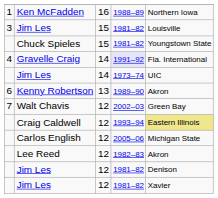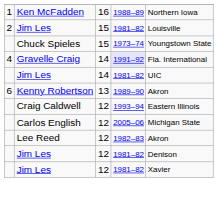 <table class="wikitable">
 <tr>
 </tr>
 <tr>
 <td>1</td>
 <td><a href='#'>Ken McFadden</a></td>
 <td>16</td>
 <td style="font-size:80%;"><a href='#'>1988–89</a></td>
 <td style="font-size:80%;">Northern Iowa</td>
 </tr>
 <tr>
-<td>3</td>
+<td>2</td>
 <td><a href='#'>Jim Les</a></td>
 <td>15</td>
 <td style="font-size:80%;"><a href='#'>1981–82</a></td>
 <td style="font-size:80%;">Louisville</td>
 </tr>
 <tr>
 <td></td>
 <td>Chuck Spieles</td>
 <td>15</td>
-<td style="font-size:80%;"><a href='#'>1981–82</a></td>
+<td style="font-size:80%;"><a href='#'>1973–74</a></td>
 <td style="font-size:80%;">Youngstown State</td>
 </tr>
 <tr>
 <td>4</td>
 <td><a href='#'>Gravelle Craig</a></td>
 <td>14</td>
 <td style="background: lavender; font-size:80%;"><a href='#'>1991–92</a></td>
 <td style="font-size:80%;">Fla. International</td>
 </tr>
 <tr>
 <td></td>
 <td><a href='#'>Jim Les</a></td>
 <td>14</td>
-<td style="font-size:80%;"><a href='#'>1973–74</a></td>
+<td style="font-size:80%;"><a href='#'>1981–82</a></td>
 <td style="font-size:80%;">UIC</td>
 </tr>
 <tr>
 <td>6</td>
 <td><a href='#'>Kenny Robertson</a></td>
 <td>13</td>
 <td style="font-size:80%;"><a href='#'>1989–90</a></td>
 <td style="font-size:80%;">Akron</td>
 </tr>
 <tr>
-<td>7</td>
-<td>Walt Chavis</td>
-<td>12</td>
-<td style="font-size:80%;"><a href='#'>2002–03</a></td>
-<td style="font-size:80%;">Green Bay</td>
-</tr>
-<tr>
 <td></td>
 <td>Craig Caldwell</td>
 <td>12</td>
 <td style="font-size:80%;"><a href='#'>1993–94</a></td>
-<td style="background: khaki; font-size:80%;">Eastern Illinois</td>
+<td style="font-size:80%;">Eastern Illinois</td>
 </tr>
 <tr>
 <td></td>
 <td>Carlos English</td>
 <td>12</td>
 <td style="font-size:80%;"><a href='#'>2005–06</a></td>
 <td style="font-size:80%;">Michigan State</td>
 </tr>
 <tr>
 <td></td>
 <td>Lee Reed</td>
 <td>12</td>
 <td style="font-size:80%;"><a href='#'>1982–83</a></td>
 <td style="font-size:80%;">Akron</td>
 </tr>
 <tr>
 <td></td>
 <td><a href='#'>Jim Les</a></td>
 <td>12</td>
 <td style="font-size:80%;"><a href='#'>1981–82</a></td>
 <td style="font-size:80%;">Denison</td>
 </tr>
 <tr>
 <td></td>
 <td><a href='#'>Jim Les</a></td>
 <td>12</td>
 <td style="font-size:80%;"><a href='#'>1981–82</a></td>
 <td style="font-size:80%;">Xavier</td>
 </tr>
 </table>
